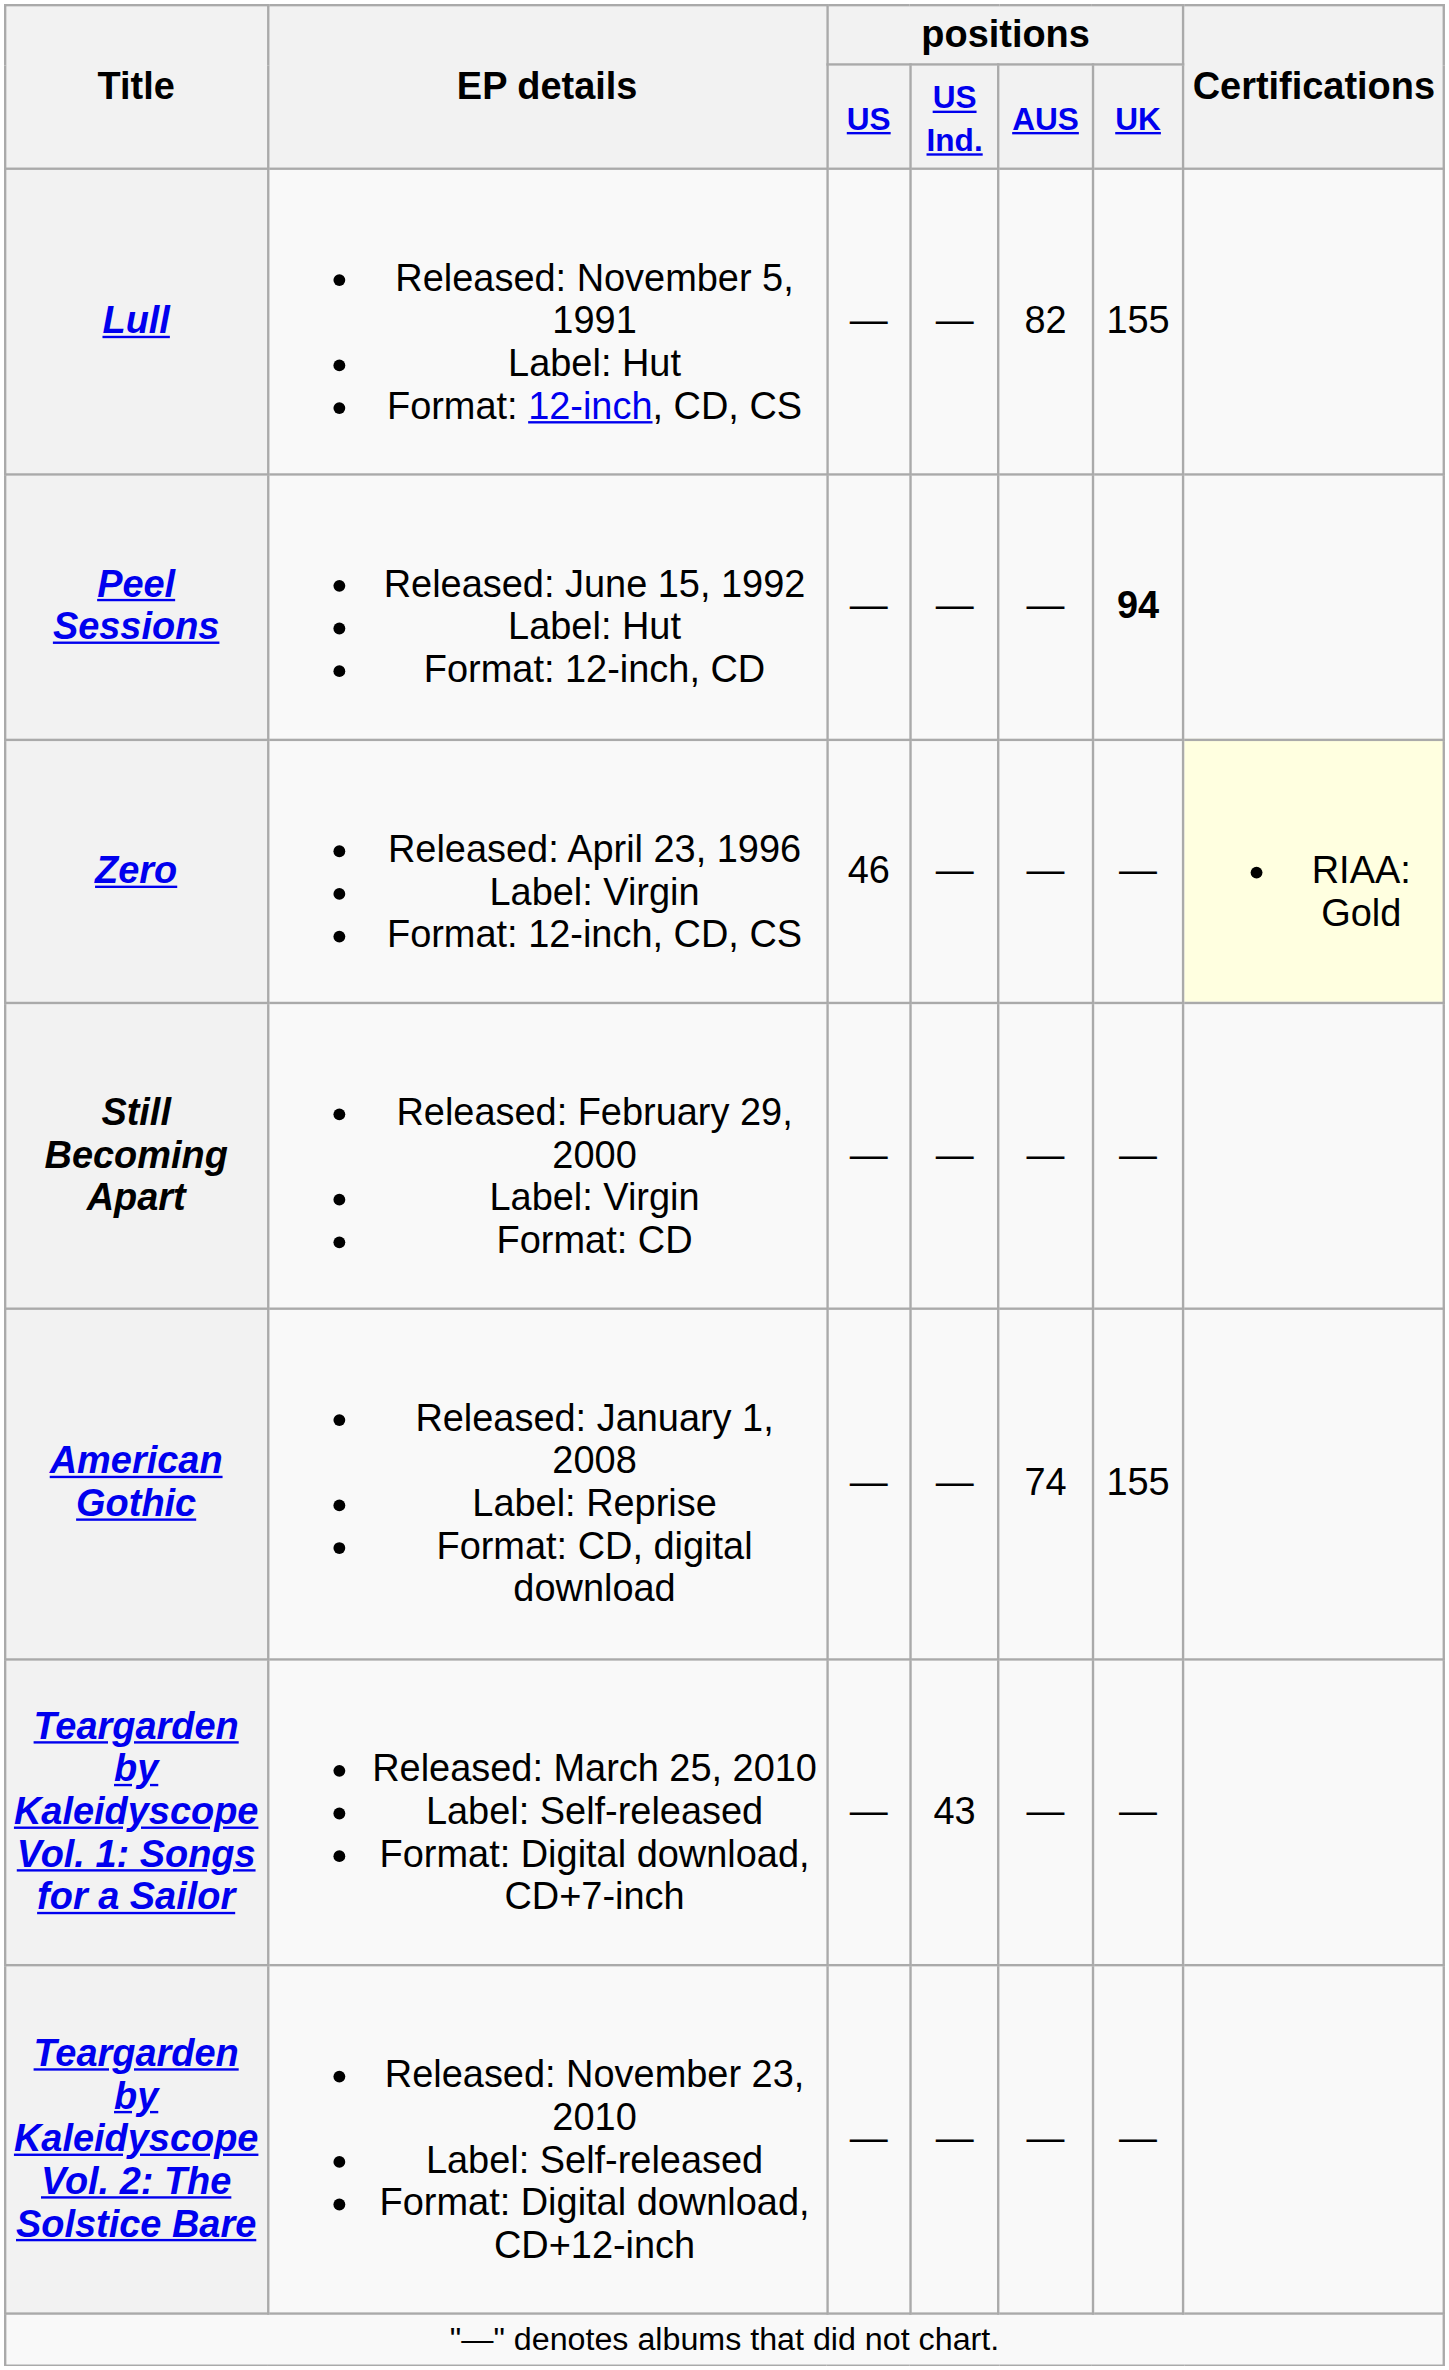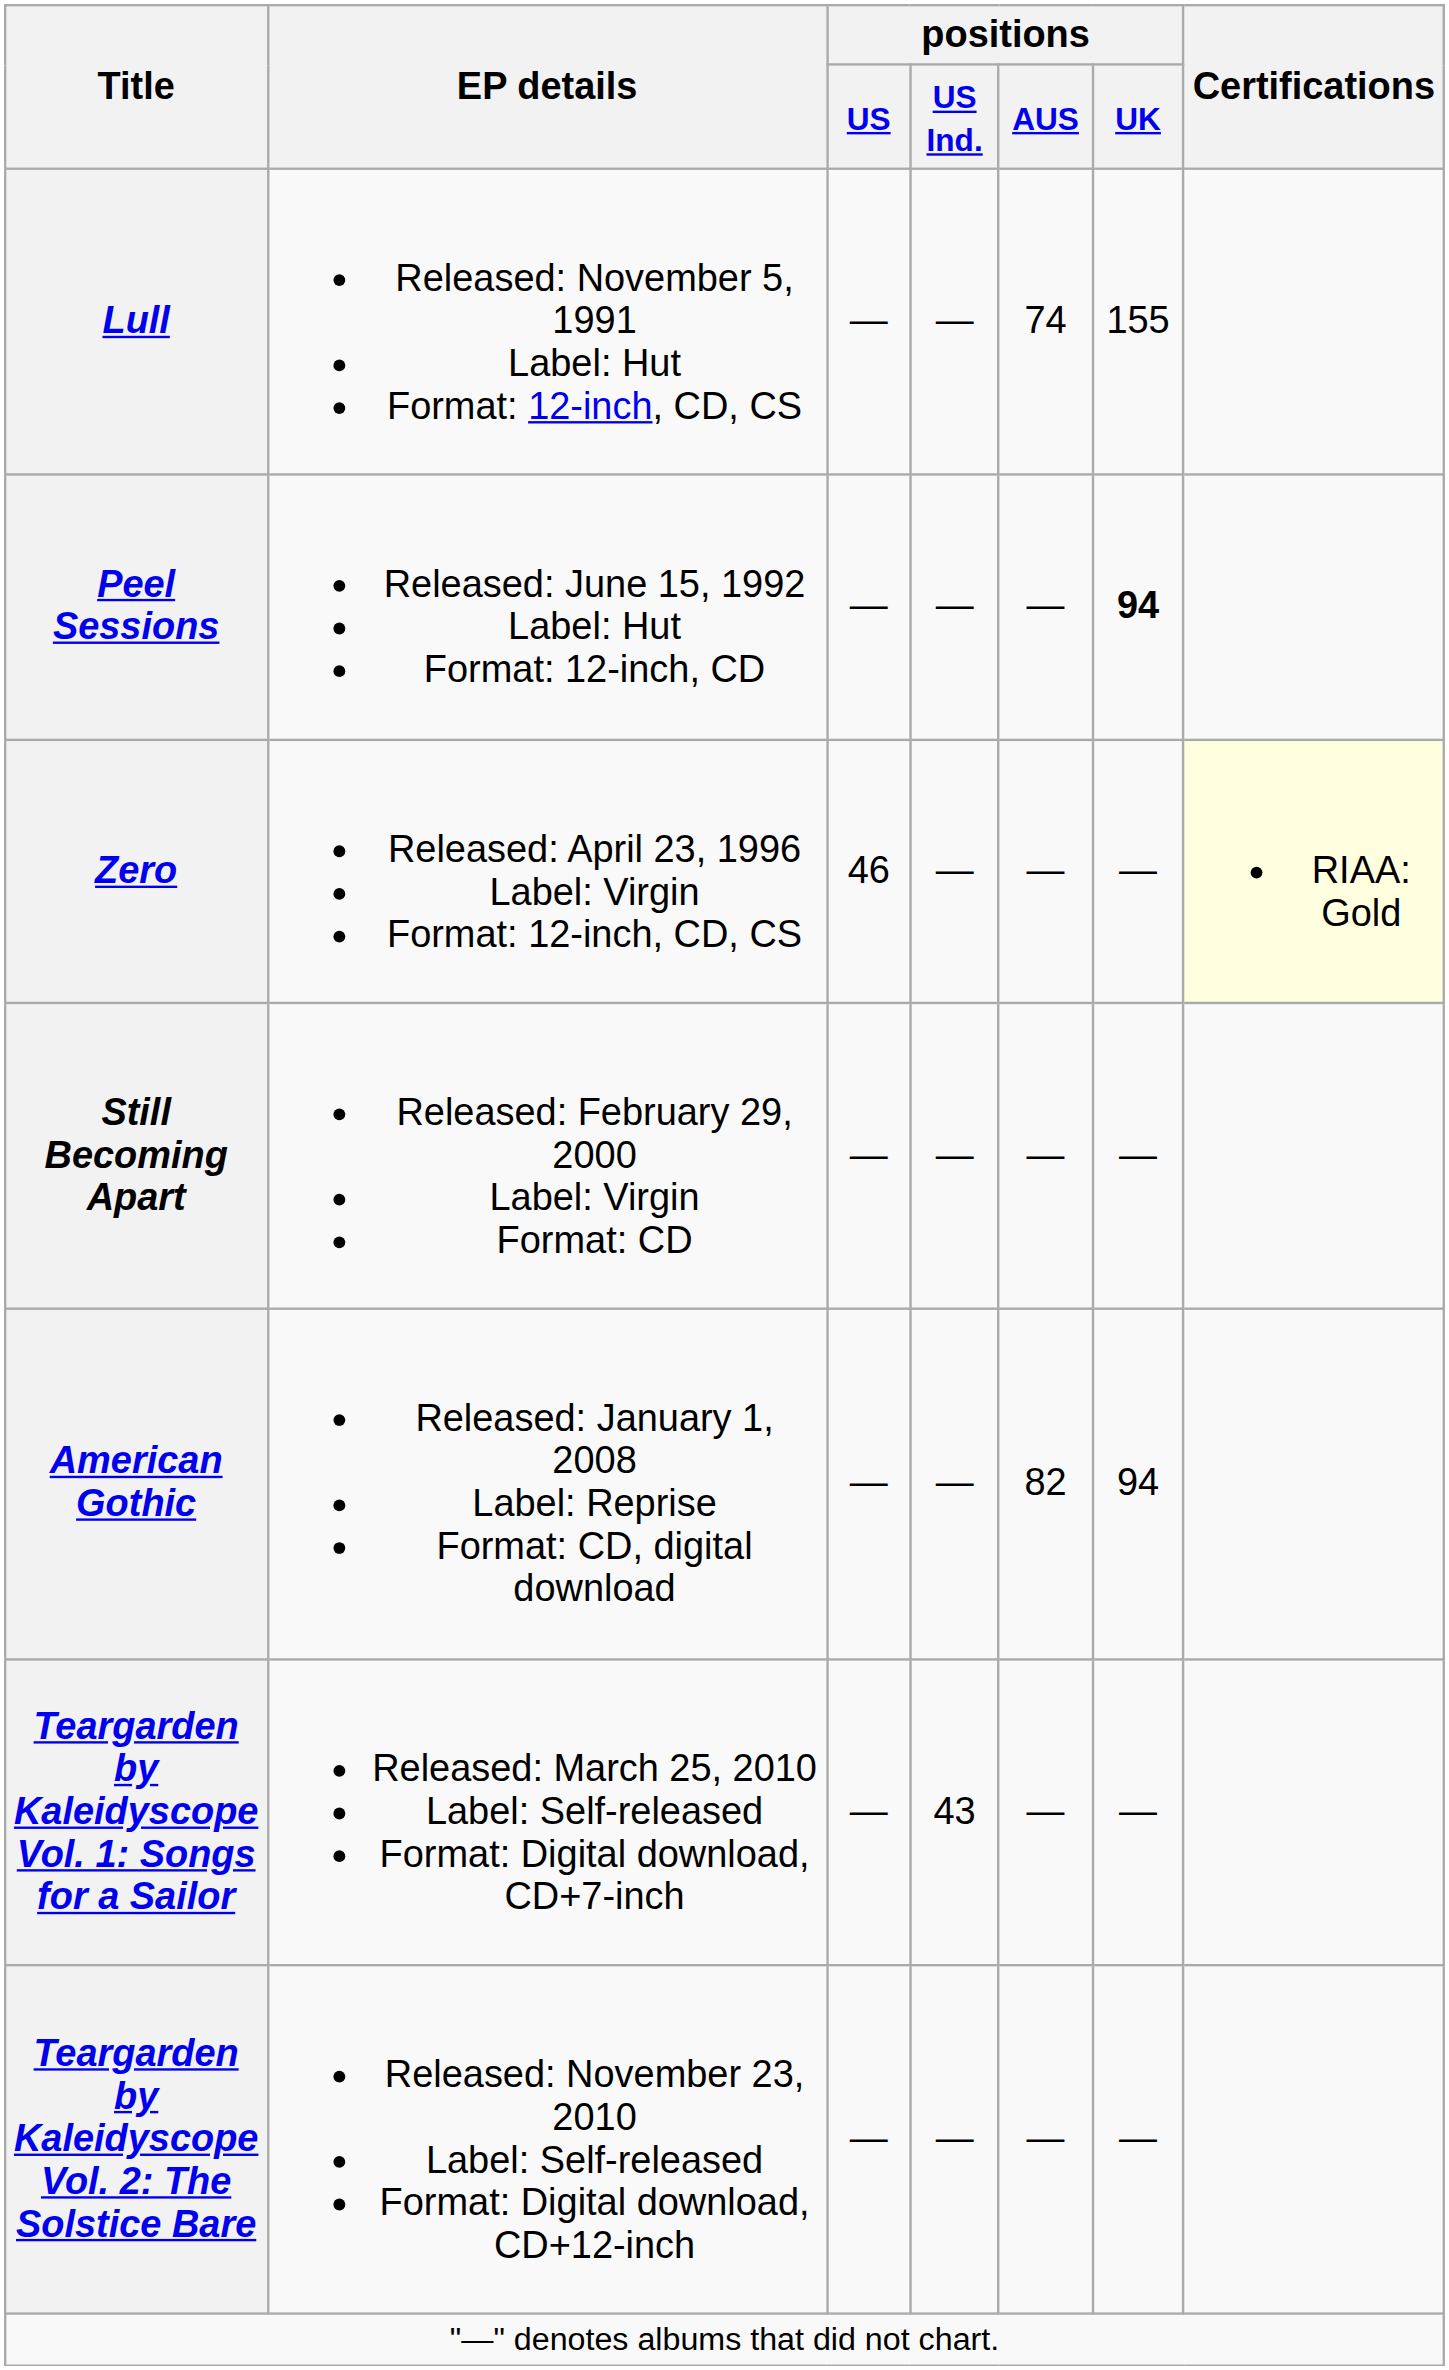 <table class="wikitable plainrowheaders" style="text-align:center;">
 <tr>
 <th scope="col" rowspan="2">Title</th>
 <th scope="col" rowspan="2" style="width:20em">EP details</th>
 <th scope="col" colspan="4"> positions</th>
 <th scope="col" rowspan="2">Certifications</th>
 </tr>
 <tr>
 <th width="35"><small><a href='#'>US</a><br></small></th>
 <th width="35"><small><a href='#'>US<br>Ind.</a><br></small></th>
 <th width="35"><small><a href='#'>AUS</a><br></small></th>
 <th width="35"><small><a href='#'>UK</a><br></small></th>
 </tr>
 <tr>
 <th scope="row"><em><a href='#'>Lull</a></em></th>
 <td><br><ul><li>Released: November 5, 1991</li><li>Label: Hut</li><li>Format: <a href='#'>12-inch</a>, CD, CS</li></ul></td>
 <td>—</td>
 <td>—</td>
-<td>82</td>
+<td>74</td>
 <td>155</td>
 <td></td>
 </tr>
 <tr>
 <th scope="row"><em><a href='#'>Peel Sessions</a></em></th>
 <td><br><ul><li>Released: June 15, 1992</li><li>Label: Hut</li><li>Format: 12-inch, CD</li></ul></td>
 <td>—</td>
 <td>—</td>
 <td>—</td>
 <td><strong>94</strong></td>
 <td></td>
 </tr>
 <tr>
 <th scope="row"><em><a href='#'>Zero</a></em></th>
 <td><br><ul><li>Released: April 23, 1996</li><li>Label: Virgin</li><li>Format: 12-inch, CD, CS</li></ul></td>
 <td>46</td>
 <td>—</td>
 <td>—</td>
 <td>—</td>
 <td style="background: lightyellow;"><br><ul><li>RIAA: Gold</li></ul></td>
 </tr>
 <tr>
 <th scope="row"><em>Still Becoming Apart</em></th>
 <td><br><ul><li>Released: February 29, 2000</li><li>Label: Virgin</li><li>Format: CD</li></ul></td>
 <td>—</td>
 <td>—</td>
 <td>—</td>
 <td>—</td>
 <td></td>
 </tr>
 <tr>
 <th scope="row"><em><a href='#'>American Gothic</a></em></th>
 <td><br><ul><li>Released: January 1, 2008</li><li>Label: Reprise</li><li>Format: CD, digital download</li></ul></td>
 <td>—</td>
 <td>—</td>
-<td>74</td>
-<td>155</td>
+<td>82</td>
+<td>94</td>
 <td></td>
 </tr>
 <tr>
 <th scope="row"><em><a href='#'>Teargarden by Kaleidyscope Vol. 1: Songs for a Sailor</a></em></th>
 <td><br><ul><li>Released: March 25, 2010</li><li>Label: Self-released</li><li>Format: Digital download, CD+7-inch</li></ul></td>
 <td>—</td>
 <td>43</td>
 <td>—</td>
 <td>—</td>
 <td></td>
 </tr>
 <tr>
 <th scope="row"><em><a href='#'>Teargarden by Kaleidyscope Vol. 2: The Solstice Bare</a></em></th>
 <td><br><ul><li>Released: November 23, 2010</li><li>Label: Self-released</li><li>Format: Digital download, CD+12-inch</li></ul></td>
 <td>—</td>
 <td>—</td>
 <td>—</td>
 <td>—</td>
 <td></td>
 </tr>
 <tr>
 <td colspan="7" style="font-size: 85%">"—" denotes albums that did not chart.</td>
 </tr>
 </table>
